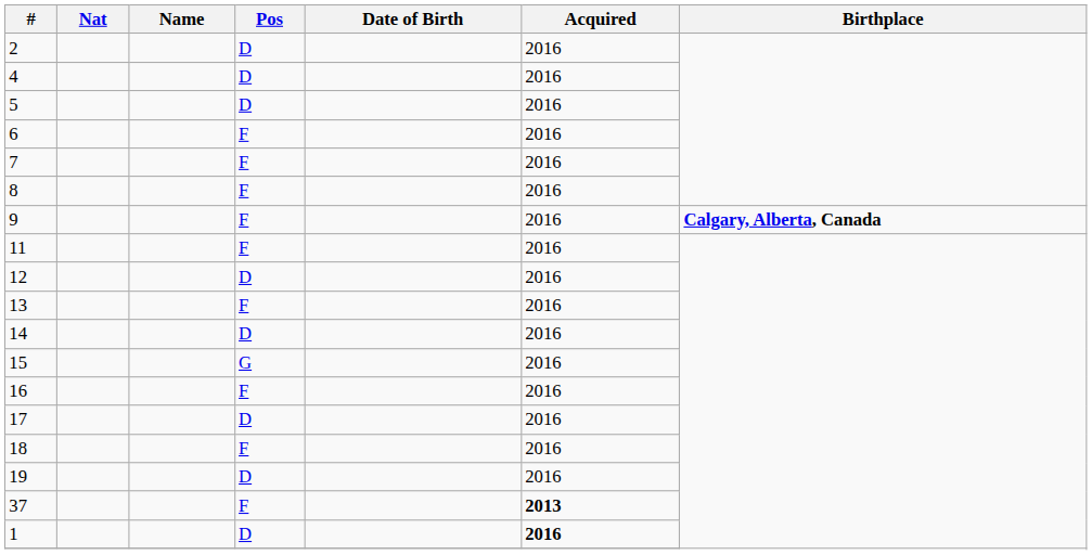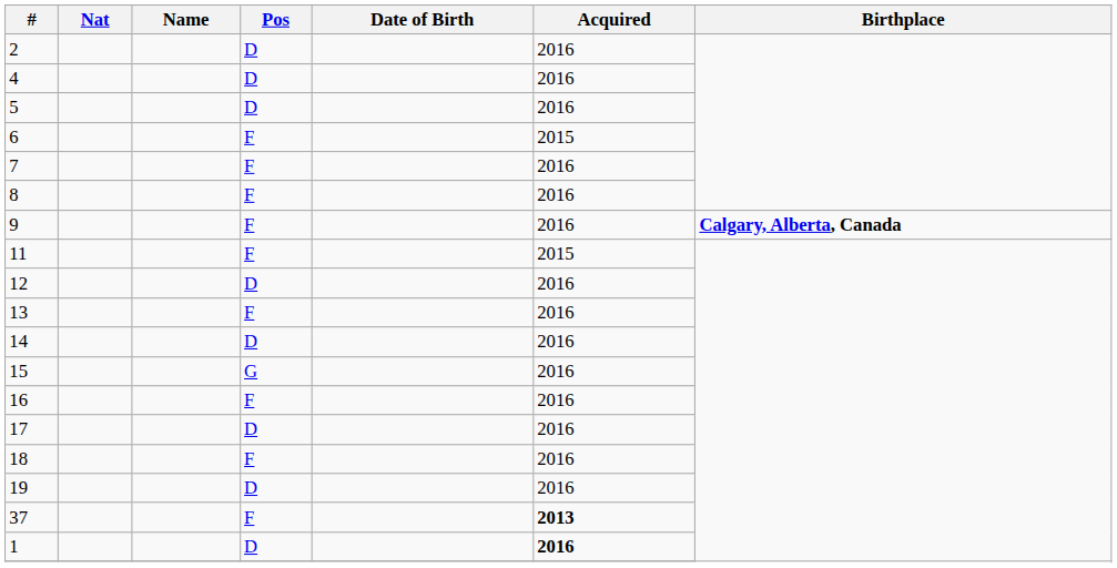 <table class="wikitable sortable" style=width:60em style="text-align:center">
 <tr>
 <th>#</th>
 <th><a href='#'>Nat</a></th>
 <th>Name</th>
 <th><a href='#'>Pos</a></th>
 <th>Date of Birth</th>
 <th>Acquired</th>
 <th>Birthplace</th>
 </tr>
 <tr>
 <td>2</td>
 <td></td>
 <td align="left"></td>
 <td><a href='#'>D</a></td>
 <td align="left"></td>
 <td>2016</td>
 </tr>
 <tr>
 <td>4</td>
 <td></td>
 <td align="left"></td>
 <td><a href='#'>D</a></td>
 <td align="left"></td>
 <td>2016</td>
 </tr>
 <tr>
 <td>5</td>
 <td></td>
 <td align="left"></td>
 <td><a href='#'>D</a></td>
 <td align="left"></td>
 <td>2016</td>
 </tr>
 <tr>
 <td>6</td>
 <td></td>
 <td align="left"></td>
 <td><a href='#'>F</a></td>
 <td align="left"></td>
-<td>2016</td>
+<td>2015</td>
 </tr>
 <tr>
 <td>7</td>
 <td></td>
 <td align="left"></td>
 <td><a href='#'>F</a></td>
 <td align="left"></td>
 <td>2016</td>
 </tr>
 <tr>
 <td>8</td>
 <td></td>
 <td align="left"></td>
 <td><a href='#'>F</a></td>
 <td align="left"></td>
 <td>2016</td>
 </tr>
 <tr>
 <td>9</td>
 <td></td>
 <td align="left"></td>
 <td><a href='#'>F</a></td>
 <td align="left"></td>
 <td>2016</td>
 <td><strong><a href='#'>Calgary, Alberta</a>, Canada</strong></td>
 </tr>
 <tr>
 <td>11</td>
 <td></td>
 <td align="left"></td>
 <td><a href='#'>F</a></td>
 <td align="left"></td>
-<td>2016</td>
+<td>2015</td>
 </tr>
 <tr>
 <td>12</td>
 <td></td>
 <td align="left"></td>
 <td><a href='#'>D</a></td>
 <td align="left"></td>
 <td>2016</td>
 </tr>
 <tr>
 <td>13</td>
 <td></td>
 <td align="left"></td>
 <td><a href='#'>F</a></td>
 <td align="left"></td>
 <td>2016</td>
 </tr>
 <tr>
 <td>14</td>
 <td></td>
 <td align="left"></td>
 <td><a href='#'>D</a></td>
 <td align="left"></td>
 <td>2016</td>
 </tr>
 <tr>
 <td>15</td>
 <td></td>
 <td align="left"></td>
 <td><a href='#'>G</a></td>
 <td align="left"></td>
 <td>2016</td>
 </tr>
 <tr>
 <td>16</td>
 <td></td>
 <td align="left"></td>
 <td><a href='#'>F</a></td>
 <td align="left"></td>
 <td>2016</td>
 </tr>
 <tr>
 <td>17</td>
 <td></td>
 <td align="left"></td>
 <td><a href='#'>D</a></td>
 <td align="left"></td>
 <td>2016</td>
 </tr>
 <tr>
 <td>18</td>
 <td></td>
 <td align="left"></td>
 <td><a href='#'>F</a></td>
 <td align="left"></td>
 <td>2016</td>
 </tr>
 <tr>
 <td>19</td>
 <td></td>
 <td align="left"></td>
 <td><a href='#'>D</a></td>
 <td align="left"></td>
 <td>2016</td>
 </tr>
 <tr>
 <td>37</td>
 <td></td>
 <td align="left"></td>
 <td><a href='#'>F</a></td>
 <td align="left"></td>
 <td><strong>2013</strong></td>
 </tr>
 <tr>
 <td>1</td>
 <td></td>
 <td align="left"></td>
 <td><a href='#'>D</a></td>
 <td align="left"></td>
 <td><strong>2016</strong></td>
 </tr>
 <tr>
 </tr>
 </table>
